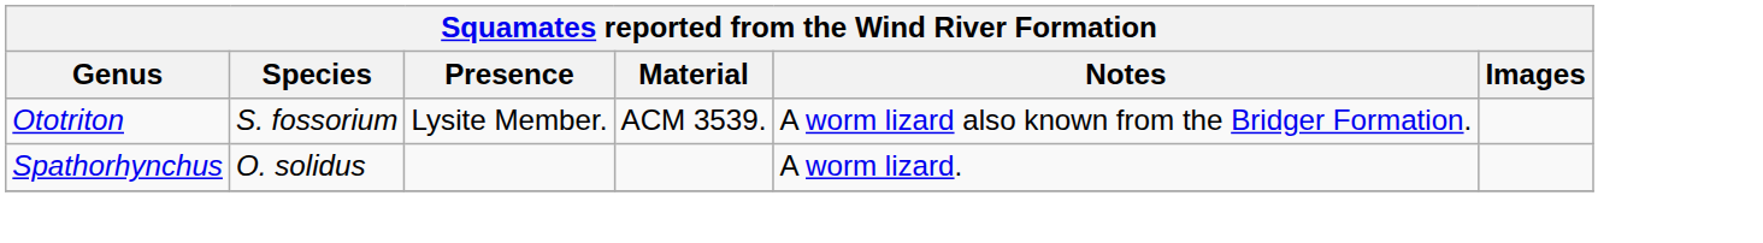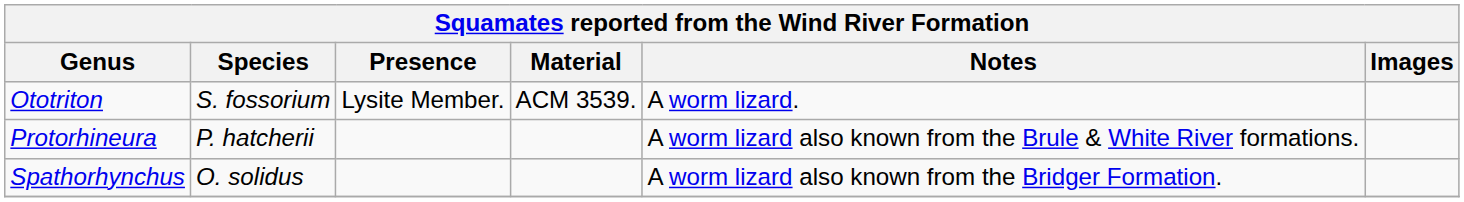 <table class="wikitable" align="center">
 <tr>
 <th colspan="6" align="center"><strong><a href='#'>Squamates</a> reported from the Wind River Formation</strong></th>
 </tr>
 <tr>
 <th>Genus</th>
 <th>Species</th>
 <th>Presence</th>
 <th><strong>Material</strong></th>
 <th>Notes</th>
 <th>Images</th>
 </tr>
 <tr>
 <td><em><a href='#'>Ototriton</a></em></td>
 <td><em>S. fossorium</em></td>
 <td>Lysite Member.</td>
 <td>ACM 3539.</td>
-<td>A <a href='#'>worm lizard</a> also known from the <a href='#'>Bridger Formation</a>.</td>
+<td>A <a href='#'>worm lizard</a>.</td>
+<td></td>
+</tr>
+<tr>
+<td><em><a href='#'>Protorhineura</a></em></td>
+<td><em>P. hatcherii</em></td>
+<td></td>
+<td></td>
+<td>A <a href='#'>worm lizard</a> also known from the <a href='#'>Brule</a> & <a href='#'>White River</a> formations.</td>
 <td></td>
 </tr>
 <tr>
 <td><em><a href='#'>Spathorhynchus</a></em></td>
 <td><em>O. solidus</em></td>
 <td></td>
 <td></td>
-<td>A <a href='#'>worm lizard</a>.</td>
+<td>A <a href='#'>worm lizard</a> also known from the <a href='#'>Bridger Formation</a>.</td>
 <td></td>
 </tr>
 <tr>
 </tr>
 </table>
